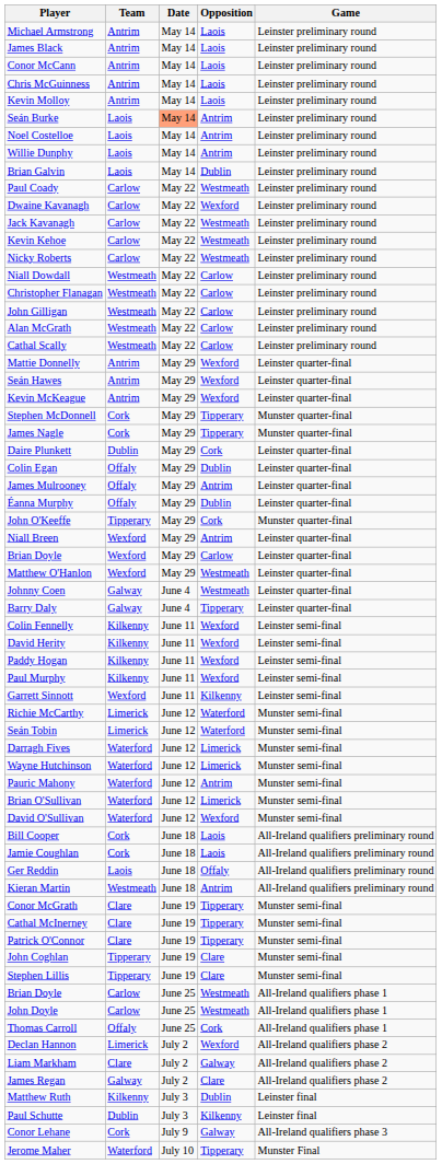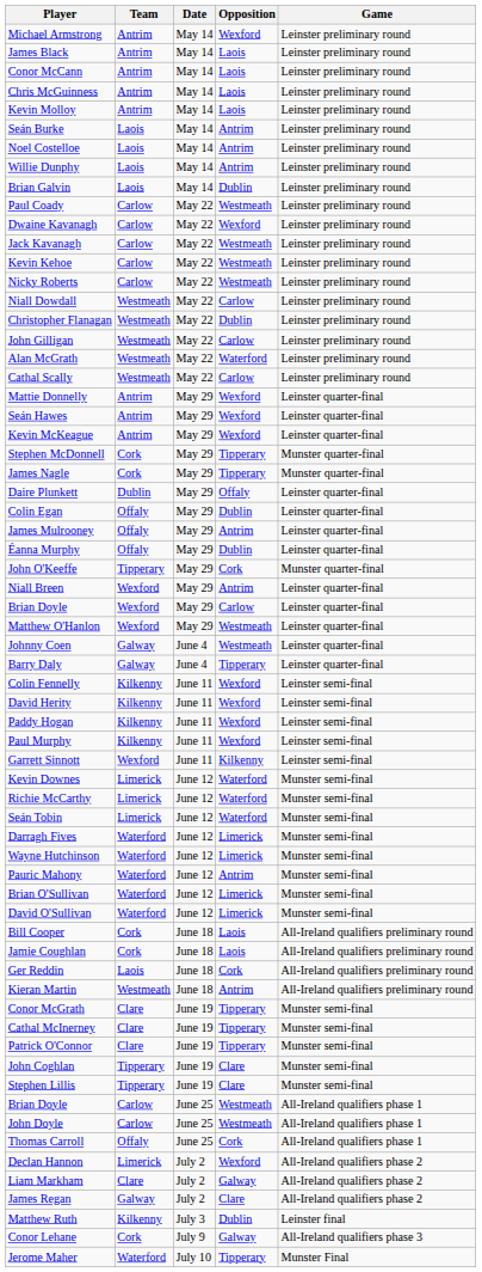 <table class="wikitable">
 <tr>
 <th>Player</th>
 <th>Team</th>
 <th>Date</th>
 <th>Opposition</th>
 <th>Game</th>
 </tr>
 <tr>
 <td><a href='#'>Michael Armstrong</a></td>
 <td><a href='#'>Antrim</a></td>
 <td>May 14</td>
-<td><a href='#'>Laois</a></td>
+<td><a href='#'>Wexford</a></td>
 <td>Leinster preliminary round</td>
 </tr>
 <tr>
 <td><a href='#'>James Black</a></td>
 <td><a href='#'>Antrim</a></td>
 <td>May 14</td>
 <td><a href='#'>Laois</a></td>
 <td>Leinster preliminary round</td>
 </tr>
 <tr>
 <td><a href='#'>Conor McCann</a></td>
 <td><a href='#'>Antrim</a></td>
 <td>May 14</td>
 <td><a href='#'>Laois</a></td>
 <td>Leinster preliminary round</td>
 </tr>
 <tr>
 <td><a href='#'>Chris McGuinness</a></td>
 <td><a href='#'>Antrim</a></td>
 <td>May 14</td>
 <td><a href='#'>Laois</a></td>
 <td>Leinster preliminary round</td>
 </tr>
 <tr>
 <td><a href='#'>Kevin Molloy</a></td>
 <td><a href='#'>Antrim</a></td>
 <td>May 14</td>
 <td><a href='#'>Laois</a></td>
 <td>Leinster preliminary round</td>
 </tr>
 <tr>
 <td><a href='#'>Seán Burke</a></td>
 <td><a href='#'>Laois</a></td>
-<td style="background: lightsalmon;">May 14</td>
+<td>May 14</td>
 <td><a href='#'>Antrim</a></td>
 <td>Leinster preliminary round</td>
 </tr>
 <tr>
 <td><a href='#'>Noel Costelloe</a></td>
 <td><a href='#'>Laois</a></td>
 <td>May 14</td>
 <td><a href='#'>Antrim</a></td>
 <td>Leinster preliminary round</td>
 </tr>
 <tr>
 <td><a href='#'>Willie Dunphy</a></td>
 <td><a href='#'>Laois</a></td>
 <td>May 14</td>
 <td><a href='#'>Antrim</a></td>
 <td>Leinster preliminary round</td>
 </tr>
 <tr>
 <td><a href='#'>Brian Galvin</a></td>
 <td><a href='#'>Laois</a></td>
 <td>May 14</td>
 <td><a href='#'>Dublin</a></td>
 <td>Leinster preliminary round</td>
 </tr>
 <tr>
 <td><a href='#'>Paul Coady</a></td>
 <td><a href='#'>Carlow</a></td>
 <td>May 22</td>
 <td><a href='#'>Westmeath</a></td>
 <td>Leinster preliminary round</td>
 </tr>
 <tr>
 <td><a href='#'>Dwaine Kavanagh</a></td>
 <td><a href='#'>Carlow</a></td>
 <td>May 22</td>
 <td><a href='#'>Wexford</a></td>
 <td>Leinster preliminary round</td>
 </tr>
 <tr>
 <td><a href='#'>Jack Kavanagh</a></td>
 <td><a href='#'>Carlow</a></td>
 <td>May 22</td>
 <td><a href='#'>Westmeath</a></td>
 <td>Leinster preliminary round</td>
 </tr>
 <tr>
 <td><a href='#'>Kevin Kehoe</a></td>
 <td><a href='#'>Carlow</a></td>
 <td>May 22</td>
 <td><a href='#'>Westmeath</a></td>
 <td>Leinster preliminary round</td>
 </tr>
 <tr>
 <td><a href='#'>Nicky Roberts</a></td>
 <td><a href='#'>Carlow</a></td>
 <td>May 22</td>
 <td><a href='#'>Westmeath</a></td>
 <td>Leinster preliminary round</td>
 </tr>
 <tr>
 <td><a href='#'>Niall Dowdall</a></td>
 <td><a href='#'>Westmeath</a></td>
 <td>May 22</td>
 <td><a href='#'>Carlow</a></td>
 <td>Leinster preliminary round</td>
 </tr>
 <tr>
 <td><a href='#'>Christopher Flanagan</a></td>
 <td><a href='#'>Westmeath</a></td>
 <td>May 22</td>
-<td><a href='#'>Carlow</a></td>
+<td><a href='#'>Dublin</a></td>
 <td>Leinster preliminary round</td>
 </tr>
 <tr>
 <td><a href='#'>John Gilligan</a></td>
 <td><a href='#'>Westmeath</a></td>
 <td>May 22</td>
 <td><a href='#'>Carlow</a></td>
 <td>Leinster preliminary round</td>
 </tr>
 <tr>
 <td><a href='#'>Alan McGrath</a></td>
 <td><a href='#'>Westmeath</a></td>
 <td>May 22</td>
-<td><a href='#'>Carlow</a></td>
+<td><a href='#'>Waterford</a></td>
 <td>Leinster preliminary round</td>
 </tr>
 <tr>
 <td><a href='#'>Cathal Scally</a></td>
 <td><a href='#'>Westmeath</a></td>
 <td>May 22</td>
 <td><a href='#'>Carlow</a></td>
 <td>Leinster preliminary round</td>
 </tr>
 <tr>
 <td><a href='#'>Mattie Donnelly</a></td>
 <td><a href='#'>Antrim</a></td>
 <td>May 29</td>
 <td><a href='#'>Wexford</a></td>
 <td>Leinster quarter-final</td>
 </tr>
 <tr>
 <td><a href='#'>Seán Hawes</a></td>
 <td><a href='#'>Antrim</a></td>
 <td>May 29</td>
 <td><a href='#'>Wexford</a></td>
 <td>Leinster quarter-final</td>
 </tr>
 <tr>
 <td><a href='#'>Kevin McKeague</a></td>
 <td><a href='#'>Antrim</a></td>
 <td>May 29</td>
 <td><a href='#'>Wexford</a></td>
 <td>Leinster quarter-final</td>
 </tr>
 <tr>
 <td><a href='#'>Stephen McDonnell</a></td>
 <td><a href='#'>Cork</a></td>
 <td>May 29</td>
 <td><a href='#'>Tipperary</a></td>
 <td>Munster quarter-final</td>
 </tr>
 <tr>
 <td><a href='#'>James Nagle</a></td>
 <td><a href='#'>Cork</a></td>
 <td>May 29</td>
 <td><a href='#'>Tipperary</a></td>
 <td>Munster quarter-final</td>
 </tr>
 <tr>
 <td><a href='#'>Daire Plunkett</a></td>
 <td><a href='#'>Dublin</a></td>
 <td>May 29</td>
-<td><a href='#'>Cork</a></td>
+<td><a href='#'>Offaly</a></td>
 <td>Leinster quarter-final</td>
 </tr>
 <tr>
 <td><a href='#'>Colin Egan</a></td>
 <td><a href='#'>Offaly</a></td>
 <td>May 29</td>
 <td><a href='#'>Dublin</a></td>
 <td>Leinster quarter-final</td>
 </tr>
 <tr>
 <td><a href='#'>James Mulrooney</a></td>
 <td><a href='#'>Offaly</a></td>
 <td>May 29</td>
 <td><a href='#'>Antrim</a></td>
 <td>Leinster quarter-final</td>
 </tr>
 <tr>
 <td><a href='#'>Éanna Murphy</a></td>
 <td><a href='#'>Offaly</a></td>
 <td>May 29</td>
 <td><a href='#'>Dublin</a></td>
 <td>Leinster quarter-final</td>
 </tr>
 <tr>
 <td><a href='#'>John O'Keeffe</a></td>
 <td><a href='#'>Tipperary</a></td>
 <td>May 29</td>
 <td><a href='#'>Cork</a></td>
 <td>Munster quarter-final</td>
 </tr>
 <tr>
 <td><a href='#'>Niall Breen</a></td>
 <td><a href='#'>Wexford</a></td>
 <td>May 29</td>
 <td><a href='#'>Antrim</a></td>
 <td>Leinster quarter-final</td>
 </tr>
 <tr>
 <td><a href='#'>Brian Doyle</a></td>
 <td><a href='#'>Wexford</a></td>
 <td>May 29</td>
 <td><a href='#'>Carlow</a></td>
 <td>Leinster quarter-final</td>
 </tr>
 <tr>
 <td><a href='#'>Matthew O'Hanlon</a></td>
 <td><a href='#'>Wexford</a></td>
 <td>May 29</td>
 <td><a href='#'>Westmeath</a></td>
 <td>Leinster quarter-final</td>
 </tr>
 <tr>
 <td><a href='#'>Johnny Coen</a></td>
 <td><a href='#'>Galway</a></td>
 <td>June 4</td>
 <td><a href='#'>Westmeath</a></td>
 <td>Leinster quarter-final</td>
 </tr>
 <tr>
 <td><a href='#'>Barry Daly</a></td>
 <td><a href='#'>Galway</a></td>
 <td>June 4</td>
 <td><a href='#'>Tipperary</a></td>
 <td>Leinster quarter-final</td>
 </tr>
 <tr>
 <td><a href='#'>Colin Fennelly</a></td>
 <td><a href='#'>Kilkenny</a></td>
 <td>June 11</td>
 <td><a href='#'>Wexford</a></td>
 <td>Leinster semi-final</td>
 </tr>
 <tr>
 <td><a href='#'>David Herity</a></td>
 <td><a href='#'>Kilkenny</a></td>
 <td>June 11</td>
 <td><a href='#'>Wexford</a></td>
 <td>Leinster semi-final</td>
 </tr>
 <tr>
 <td><a href='#'>Paddy Hogan</a></td>
 <td><a href='#'>Kilkenny</a></td>
 <td>June 11</td>
 <td><a href='#'>Wexford</a></td>
 <td>Leinster semi-final</td>
 </tr>
 <tr>
 <td><a href='#'>Paul Murphy</a></td>
 <td><a href='#'>Kilkenny</a></td>
 <td>June 11</td>
 <td><a href='#'>Wexford</a></td>
 <td>Leinster semi-final</td>
 </tr>
 <tr>
 <td><a href='#'>Garrett Sinnott</a></td>
 <td><a href='#'>Wexford</a></td>
 <td>June 11</td>
 <td><a href='#'>Kilkenny</a></td>
 <td>Leinster semi-final</td>
 </tr>
 <tr>
+<td><a href='#'>Kevin Downes</a></td>
+<td><a href='#'>Limerick</a></td>
+<td>June 12</td>
+<td><a href='#'>Waterford</a></td>
+<td>Munster semi-final</td>
+</tr>
+<tr>
 <td><a href='#'>Richie McCarthy</a></td>
 <td><a href='#'>Limerick</a></td>
 <td>June 12</td>
 <td><a href='#'>Waterford</a></td>
 <td>Munster semi-final</td>
 </tr>
 <tr>
 <td><a href='#'>Seán Tobin</a></td>
 <td><a href='#'>Limerick</a></td>
 <td>June 12</td>
 <td><a href='#'>Waterford</a></td>
 <td>Munster semi-final</td>
 </tr>
 <tr>
 <td><a href='#'>Darragh Fives</a></td>
 <td><a href='#'>Waterford</a></td>
 <td>June 12</td>
 <td><a href='#'>Limerick</a></td>
 <td>Munster semi-final</td>
 </tr>
 <tr>
 <td><a href='#'>Wayne Hutchinson</a></td>
 <td><a href='#'>Waterford</a></td>
 <td>June 12</td>
 <td><a href='#'>Limerick</a></td>
 <td>Munster semi-final</td>
 </tr>
 <tr>
 <td><a href='#'>Pauric Mahony</a></td>
 <td><a href='#'>Waterford</a></td>
 <td>June 12</td>
 <td><a href='#'>Antrim</a></td>
 <td>Munster semi-final</td>
 </tr>
 <tr>
 <td><a href='#'>Brian O'Sullivan</a></td>
 <td><a href='#'>Waterford</a></td>
 <td>June 12</td>
 <td><a href='#'>Limerick</a></td>
 <td>Munster semi-final</td>
 </tr>
 <tr>
 <td><a href='#'>David O'Sullivan</a></td>
 <td><a href='#'>Waterford</a></td>
 <td>June 12</td>
-<td><a href='#'>Wexford</a></td>
+<td><a href='#'>Limerick</a></td>
 <td>Munster semi-final</td>
 </tr>
 <tr>
 <td><a href='#'>Bill Cooper</a></td>
 <td><a href='#'>Cork</a></td>
 <td>June 18</td>
 <td><a href='#'>Laois</a></td>
 <td>All-Ireland qualifiers preliminary round</td>
 </tr>
 <tr>
 <td><a href='#'>Jamie Coughlan</a></td>
 <td><a href='#'>Cork</a></td>
 <td>June 18</td>
 <td><a href='#'>Laois</a></td>
 <td>All-Ireland qualifiers preliminary round</td>
 </tr>
 <tr>
 <td><a href='#'>Ger Reddin</a></td>
 <td><a href='#'>Laois</a></td>
 <td>June 18</td>
-<td><a href='#'>Offaly</a></td>
+<td><a href='#'>Cork</a></td>
 <td>All-Ireland qualifiers preliminary round</td>
 </tr>
 <tr>
 <td><a href='#'>Kieran Martin</a></td>
 <td><a href='#'>Westmeath</a></td>
 <td>June 18</td>
 <td><a href='#'>Antrim</a></td>
 <td>All-Ireland qualifiers preliminary round</td>
 </tr>
 <tr>
 <td><a href='#'>Conor McGrath</a></td>
 <td><a href='#'>Clare</a></td>
 <td>June 19</td>
 <td><a href='#'>Tipperary</a></td>
 <td>Munster semi-final</td>
 </tr>
 <tr>
 <td><a href='#'>Cathal McInerney</a></td>
 <td><a href='#'>Clare</a></td>
 <td>June 19</td>
 <td><a href='#'>Tipperary</a></td>
 <td>Munster semi-final</td>
 </tr>
 <tr>
 <td><a href='#'>Patrick O'Connor</a></td>
 <td><a href='#'>Clare</a></td>
 <td>June 19</td>
 <td><a href='#'>Tipperary</a></td>
 <td>Munster semi-final</td>
 </tr>
 <tr>
 <td><a href='#'>John Coghlan</a></td>
 <td><a href='#'>Tipperary</a></td>
 <td>June 19</td>
 <td><a href='#'>Clare</a></td>
 <td>Munster semi-final</td>
 </tr>
 <tr>
 <td><a href='#'>Stephen Lillis</a></td>
 <td><a href='#'>Tipperary</a></td>
 <td>June 19</td>
 <td><a href='#'>Clare</a></td>
 <td>Munster semi-final</td>
 </tr>
 <tr>
 <td><a href='#'>Brian Doyle</a></td>
 <td><a href='#'>Carlow</a></td>
 <td>June 25</td>
 <td><a href='#'>Westmeath</a></td>
 <td>All-Ireland qualifiers phase 1</td>
 </tr>
 <tr>
 <td><a href='#'>John Doyle</a></td>
 <td><a href='#'>Carlow</a></td>
 <td>June 25</td>
 <td><a href='#'>Westmeath</a></td>
 <td>All-Ireland qualifiers phase 1</td>
 </tr>
 <tr>
 <td><a href='#'>Thomas Carroll</a></td>
 <td><a href='#'>Offaly</a></td>
 <td>June 25</td>
 <td><a href='#'>Cork</a></td>
 <td>All-Ireland qualifiers phase 1</td>
 </tr>
 <tr>
 <td><a href='#'>Declan Hannon</a></td>
 <td><a href='#'>Limerick</a></td>
 <td>July 2</td>
 <td><a href='#'>Wexford</a></td>
 <td>All-Ireland qualifiers phase 2</td>
 </tr>
 <tr>
 <td><a href='#'>Liam Markham</a></td>
 <td><a href='#'>Clare</a></td>
 <td>July 2</td>
 <td><a href='#'>Galway</a></td>
 <td>All-Ireland qualifiers phase 2</td>
 </tr>
 <tr>
 <td><a href='#'>James Regan</a></td>
 <td><a href='#'>Galway</a></td>
 <td>July 2</td>
 <td><a href='#'>Clare</a></td>
 <td>All-Ireland qualifiers phase 2</td>
 </tr>
 <tr>
 <td><a href='#'>Matthew Ruth</a></td>
 <td><a href='#'>Kilkenny</a></td>
 <td>July 3</td>
 <td><a href='#'>Dublin</a></td>
 <td>Leinster final</td>
 </tr>
 <tr>
-<td><a href='#'>Paul Schutte</a></td>
-<td><a href='#'>Dublin</a></td>
-<td>July 3</td>
-<td><a href='#'>Kilkenny</a></td>
-<td>Leinster final</td>
-</tr>
-<tr>
 <td><a href='#'>Conor Lehane</a></td>
 <td><a href='#'>Cork</a></td>
 <td>July 9</td>
 <td><a href='#'>Galway</a></td>
 <td>All-Ireland qualifiers phase 3</td>
 </tr>
 <tr>
 <td><a href='#'>Jerome Maher</a></td>
 <td><a href='#'>Waterford</a></td>
 <td>July 10</td>
 <td><a href='#'>Tipperary</a></td>
 <td>Munster Final</td>
 </tr>
 </table>
